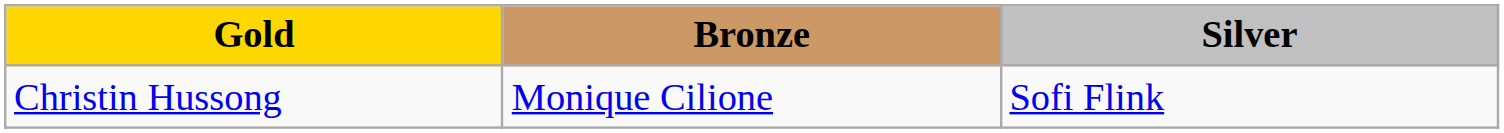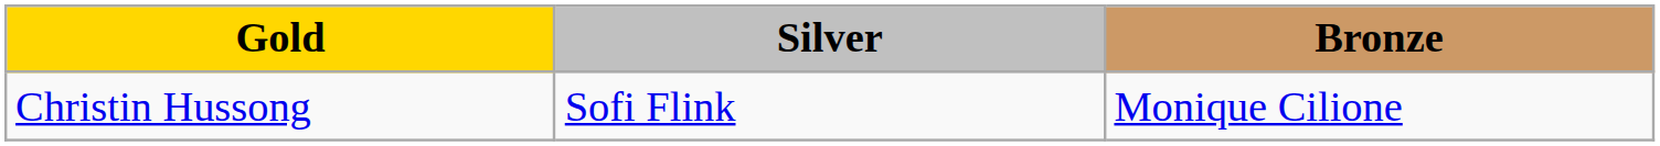 <table class="wikitable" style="text-align:left">
 <tr align="center">
 <td width=200 bgcolor=gold><strong>Gold</strong></td>
+<td width=200 bgcolor=silver><strong>Silver</strong></td>
 <td width=200 bgcolor=CC9966><strong>Bronze</strong></td>
-<td width=200 bgcolor=silver><strong>Silver</strong></td>
 </tr>
 <tr>
 <td><a href='#'>Christin Hussong</a><br></td>
+<td><a href='#'>Sofi Flink</a><br></td>
 <td><a href='#'>Monique Cilione</a><br></td>
-<td><a href='#'>Sofi Flink</a><br></td>
 </tr>
 </table>
